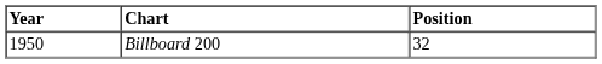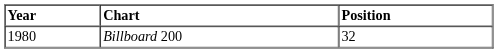 <table border=1 cellspacing=0 cellpadding=2 width="550px">
 <tr>
 <th align="left">Year</th>
 <th align="left">Chart</th>
 <th align="left">Position</th>
 </tr>
 <tr>
-<td align="left">1950</td>
+<td align="left">1980</td>
 <td align="left"><em>Billboard</em> 200</td>
 <td align="left">32</td>
 </tr>
 <tr>
 </tr>
 </table>
